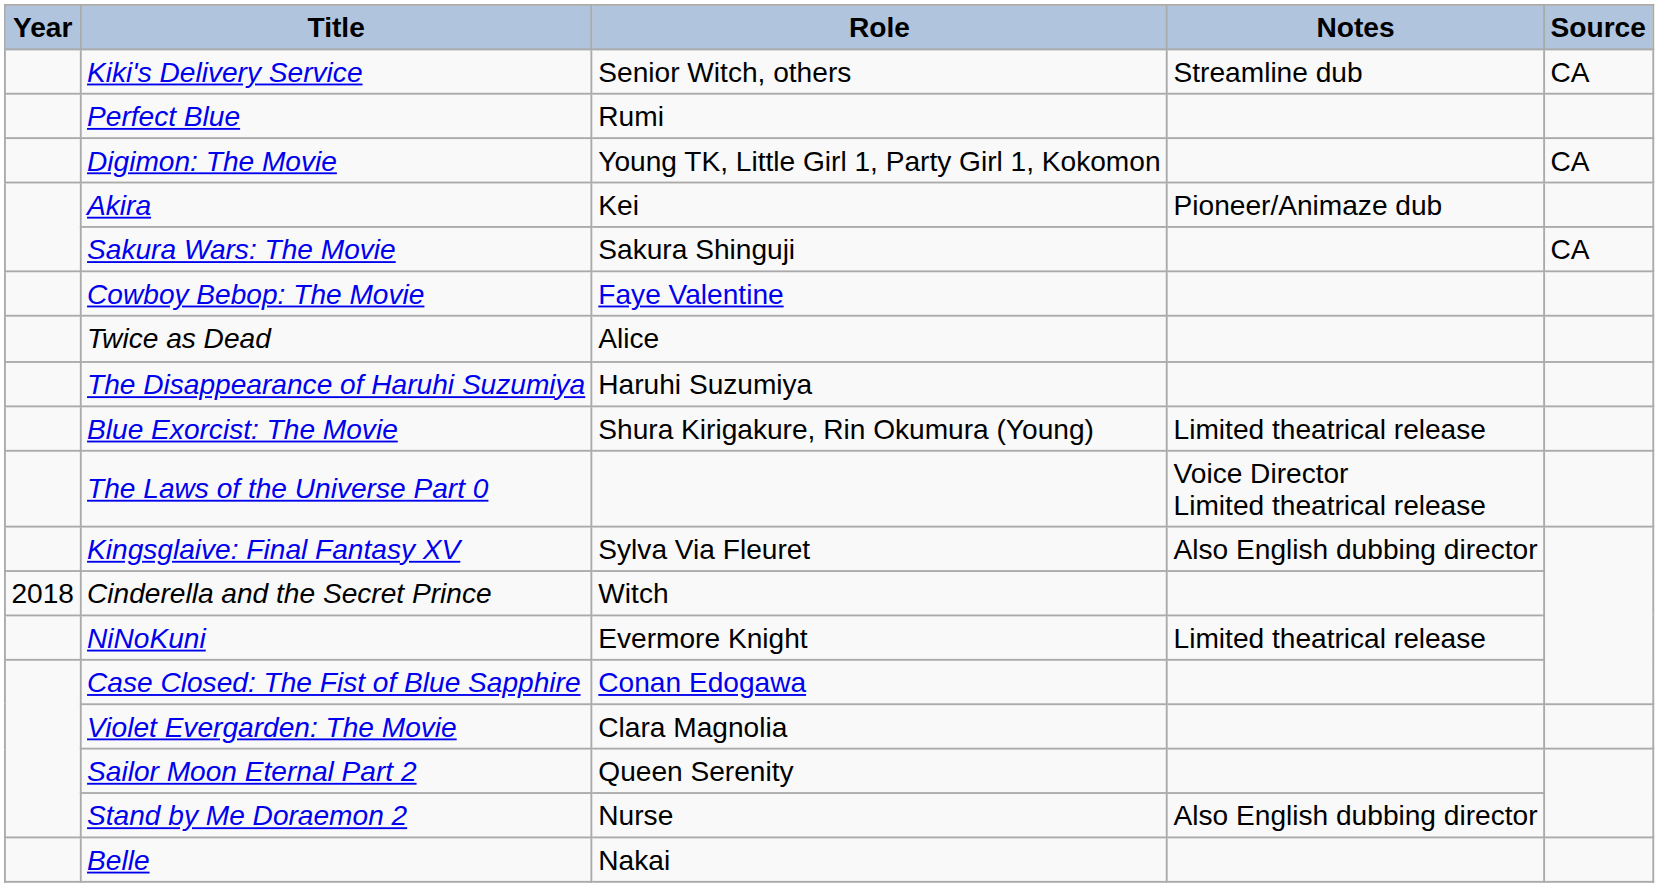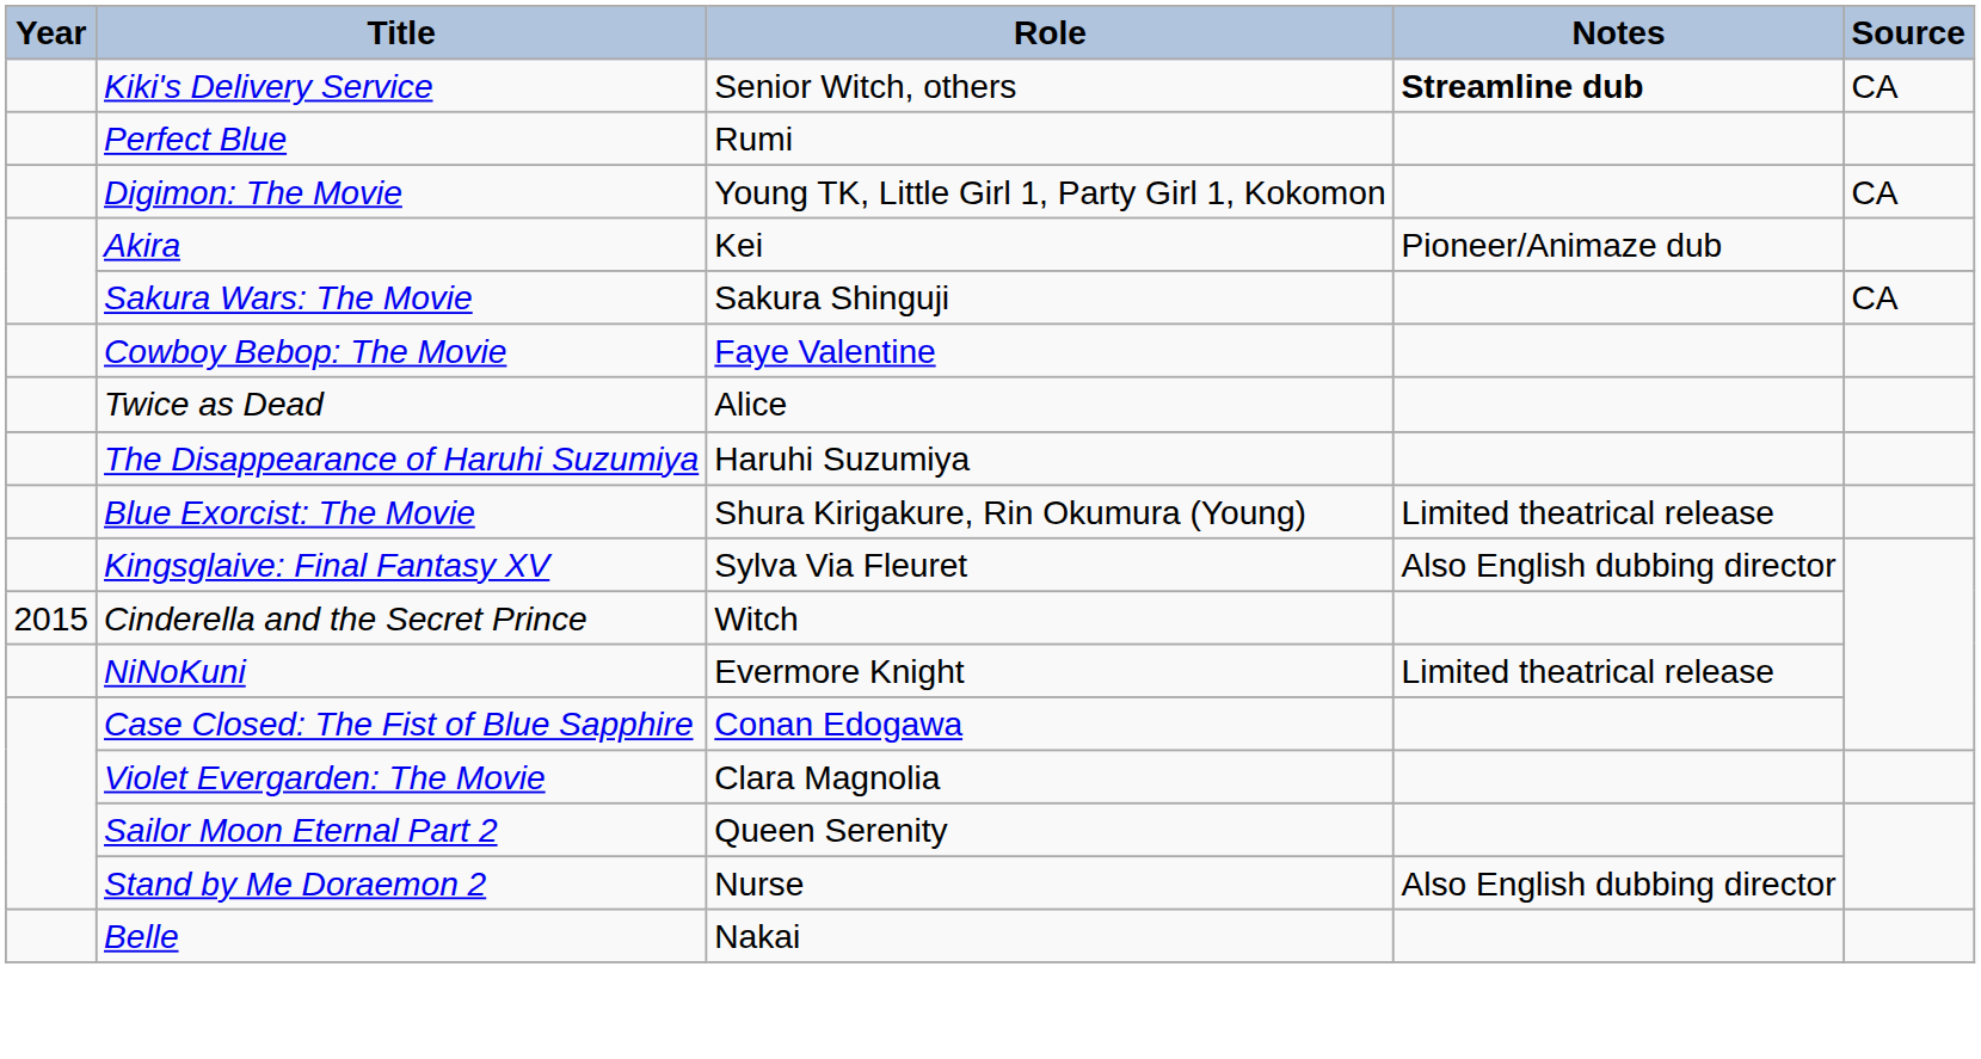 <table class="wikitable sortable plainrowheaders" style="width=95%; font-size: 95%;">
 <tr>
 <th style="background:#b0c4de;">Year </th>
 <th style="background:#b0c4de;">Title</th>
 <th style="background:#b0c4de;">Role </th>
 <th style="background:#b0c4de;" class="unsortable">Notes </th>
 <th style="background:#b0c4de;" class="unsortable">Source</th>
 </tr>
 <tr>
 <td></td>
 <td><em><a href='#'>Kiki's Delivery Service</a></em></td>
 <td>Senior Witch, others</td>
-<td>Streamline dub</td>
+<td><strong>Streamline dub</strong></td>
 <td>CA</td>
 </tr>
 <tr>
 <td></td>
 <td><em><a href='#'>Perfect Blue</a></em></td>
 <td>Rumi</td>
 <td></td>
 <td></td>
 </tr>
 <tr>
 <td></td>
 <td><em><a href='#'>Digimon: The Movie</a></em></td>
 <td>Young TK, Little Girl 1, Party Girl 1, Kokomon</td>
 <td></td>
 <td>CA</td>
 </tr>
 <tr>
 <td rowspan="2"></td>
 <td><em><a href='#'>Akira</a></em></td>
 <td>Kei</td>
 <td>Pioneer/Animaze dub</td>
 <td></td>
 </tr>
 <tr>
 <td><em><a href='#'>Sakura Wars: The Movie</a></em></td>
 <td>Sakura Shinguji</td>
 <td></td>
 <td>CA</td>
 </tr>
 <tr>
 <td></td>
 <td><em><a href='#'>Cowboy Bebop: The Movie</a></em></td>
 <td><a href='#'>Faye Valentine</a></td>
 <td></td>
 <td></td>
 </tr>
 <tr>
 <td></td>
 <td><em>Twice as Dead</em></td>
 <td>Alice</td>
 <td></td>
 <td></td>
 </tr>
 <tr>
 <td></td>
 <td><em><a href='#'>The Disappearance of Haruhi Suzumiya</a></em></td>
 <td>Haruhi Suzumiya</td>
 <td></td>
 <td></td>
 </tr>
 <tr>
 <td></td>
 <td><em><a href='#'>Blue Exorcist: The Movie</a></em></td>
 <td>Shura Kirigakure, Rin Okumura (Young)</td>
 <td>Limited theatrical release</td>
 <td></td>
 </tr>
 <tr>
 <td></td>
-<td><em><a href='#'>The Laws of the Universe Part 0</a></em></td>
-<td></td>
-<td>Voice Director<br>Limited theatrical release</td>
-<td></td>
-</tr>
-<tr>
-<td></td>
 <td><em><a href='#'>Kingsglaive: Final Fantasy XV</a></em></td>
 <td>Sylva Via Fleuret</td>
 <td>Also English dubbing director</td>
 <td rowspan="4"></td>
 </tr>
 <tr>
-<td>2018</td>
+<td>2015</td>
 <td><em>Cinderella and the Secret Prince</em></td>
 <td>Witch</td>
 <td></td>
 </tr>
 <tr>
 <td></td>
 <td><em><a href='#'>NiNoKuni</a></em></td>
 <td>Evermore Knight</td>
 <td>Limited theatrical release</td>
 </tr>
 <tr>
 <td rowspan="4"></td>
 <td><em><a href='#'>Case Closed: The Fist of Blue Sapphire</a></em></td>
 <td><a href='#'>Conan Edogawa</a></td>
 <td></td>
 </tr>
 <tr>
 <td><em><a href='#'>Violet Evergarden: The Movie</a></em></td>
 <td>Clara Magnolia</td>
 <td></td>
 <td></td>
 </tr>
 <tr>
 <td><em><a href='#'>Sailor Moon Eternal Part 2</a></em></td>
 <td>Queen Serenity</td>
 <td></td>
 <td rowspan="2"></td>
 </tr>
 <tr>
 <td><em><a href='#'>Stand by Me Doraemon 2</a></em></td>
 <td>Nurse</td>
 <td>Also English dubbing director</td>
 </tr>
 <tr>
 <td></td>
 <td><em><a href='#'>Belle</a></em></td>
 <td>Nakai</td>
 <td></td>
 <td></td>
 </tr>
 </table>
